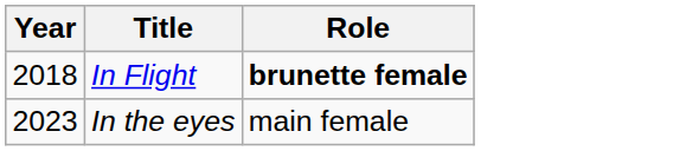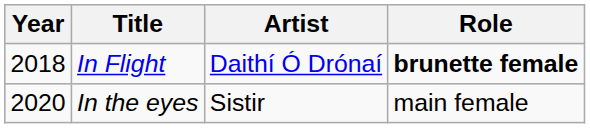 <table class="wikitable">
 <tr>
 <th>Year</th>
 <th>Title</th>
+<th>Artist</th>
 <th>Role</th>
 </tr>
 <tr>
 <td>2018</td>
 <td><em><a href='#'>In Flight</a></em> </td>
+<td><a href='#'>Daithí Ó Drónaí</a></td>
 <td><strong>brunette female</strong></td>
 </tr>
 <tr>
-<td>2023</td>
+<td>2020</td>
 <td><em>In the eyes</em> </td>
+<td>Sistir</td>
 <td>main female</td>
 </tr>
 </table>
